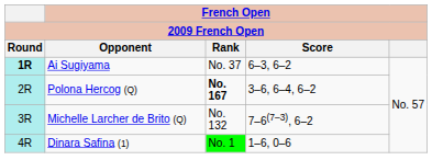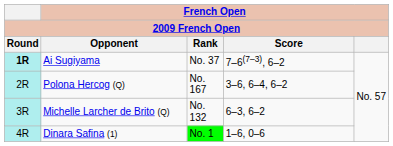 <table class="wikitable collapsible collapsed">
 <tr>
 <th></th>
 <th colspan=4 style="background:#ebc2af;"><a href='#'>French Open</a></th>
 </tr>
 <tr>
 <th colspan=5 style="background:#ebc2af;"><a href='#'>2009 French Open</a></th>
 </tr>
 <tr>
 <th>Round</th>
 <th width=225>Opponent</th>
 <th width=50>Rank</th>
 <th width=200>Score</th>
 <th></th>
 </tr>
 <tr>
 <td style="text-align:center; background:#afeeee;"><strong>1R</strong></td>
 <td> <a href='#'>Ai Sugiyama</a></td>
 <td>No. 37</td>
-<td>6–3, 6–2</td>
+<td>7–6<sup>(7–3)</sup>, 6–2</td>
 <td rowspan=4>No. 57</td>
 </tr>
 <tr>
 <td style="text-align:center; background:#afeeee;">2R</td>
 <td> <a href='#'>Polona Hercog</a> <small>(Q)</small></td>
-<td><strong>No. 167</strong></td>
+<td>No. 167</td>
 <td>3–6, 6–4, 6–2</td>
 </tr>
 <tr>
 <td style="text-align:center; background:#afeeee;">3R</td>
 <td> <a href='#'>Michelle Larcher de Brito</a> <small>(Q)</small></td>
 <td>No. 132</td>
-<td>7–6<sup>(7–3)</sup>, 6–2</td>
+<td>6–3, 6–2</td>
 </tr>
 <tr>
 <td style="text-align:center; background:#afeeee;">4R</td>
 <td> <a href='#'>Dinara Safina</a> <small>(1)</small></td>
 <td bgcolor=lime>No. 1</td>
 <td>1–6, 0–6</td>
 </tr>
 </table>
